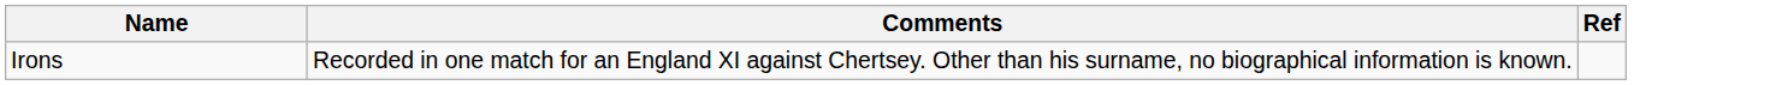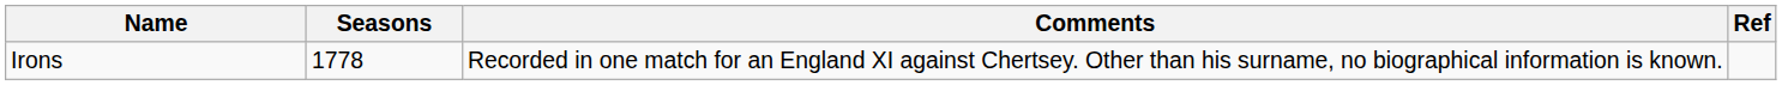 <table class="wikitable">
 <tr>
 <th style="width:200px">Name</th>
+<th style="width: 100px">Seasons</th>
 <th>Comments</th>
 <th>Ref</th>
 </tr>
 <tr>
 <td>Irons</td>
+<td>1778</td>
 <td>Recorded in one match for an England XI against Chertsey. Other than his surname, no biographical information is known.</td>
 <td></td>
 </tr>
 </table>
